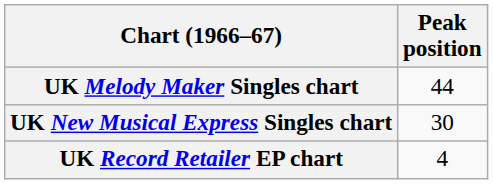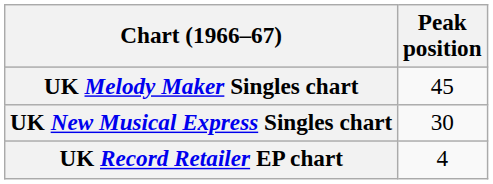 <table class="wikitable plainrowheaders sortable">
 <tr>
 <th scope="col">Chart (1966–67)</th>
 <th scope="col">Peak<br>position</th>
 </tr>
 <tr>
 <th scope="row">UK <em><a href='#'>Melody Maker</a></em> Singles chart</th>
-<td align="center">44</td>
+<td align="center">45</td>
 </tr>
 <tr>
 <th scope="row">UK <a href='#'><em>New Musical Express</em></a> Singles chart</th>
 <td align="center">30</td>
 </tr>
 <tr>
 <th scope="row">UK <em><a href='#'>Record Retailer</a></em> EP chart</th>
 <td align="center">4</td>
 </tr>
 </table>
